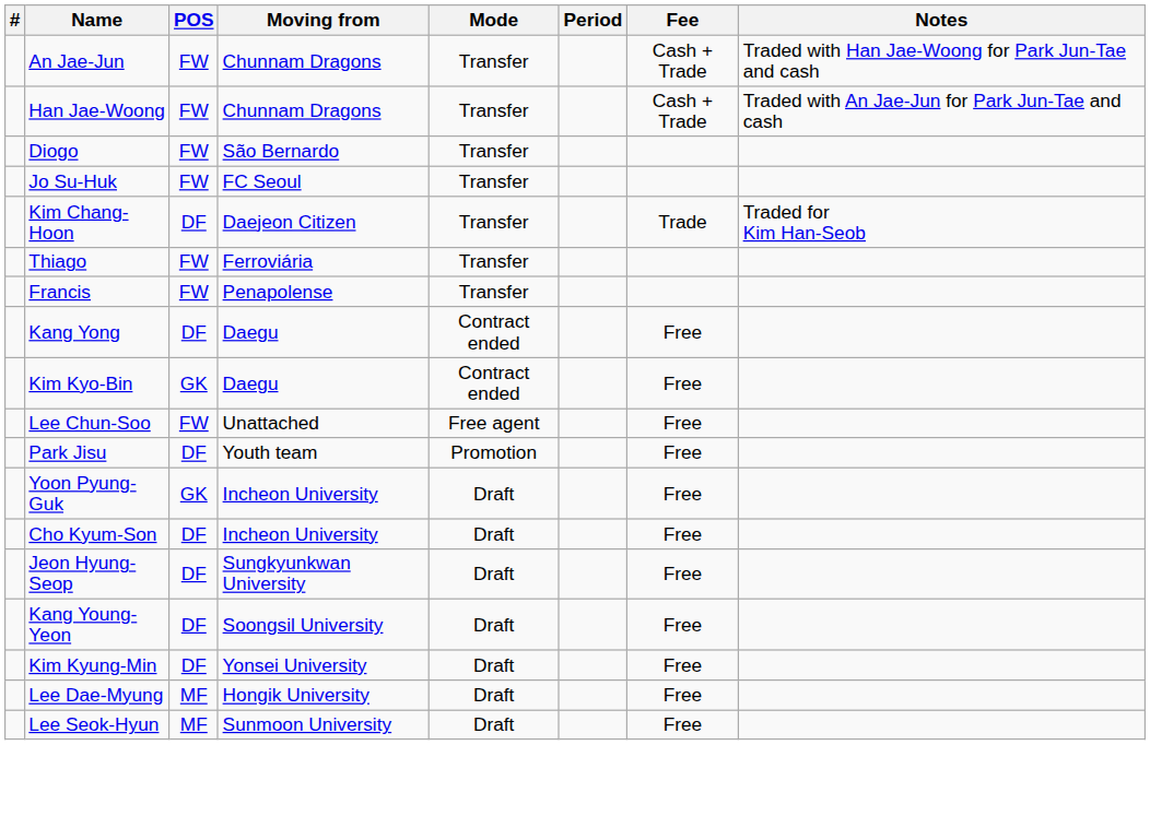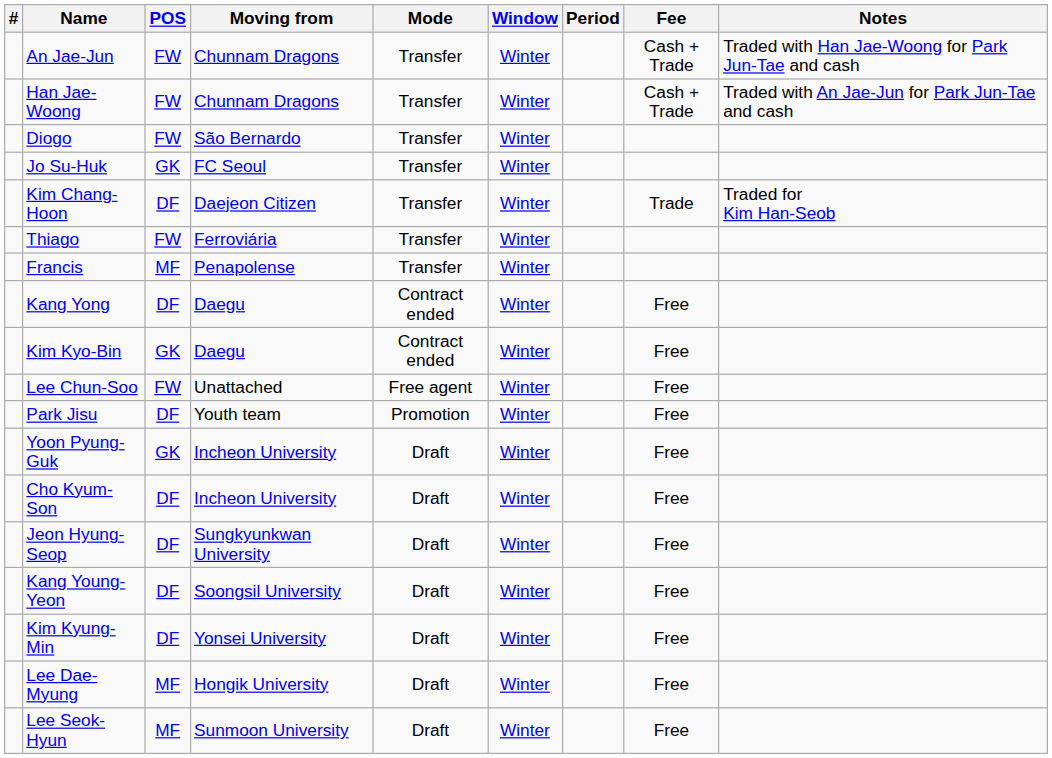 <table class="wikitable sortable" style="text-align: center; font-size:90%;">
 <tr>
 <th>#</th>
 <th>Name</th>
 <th><a href='#'>POS</a></th>
 <th>Moving from</th>
 <th>Mode</th>
+<th><a href='#'>Window</a></th>
 <th>Period</th>
 <th>Fee</th>
 <th>Notes</th>
 </tr>
 <tr>
 <td></td>
 <td align=left> <a href='#'>An Jae-Jun</a></td>
 <td><a href='#'>FW</a></td>
 <td align=left> <a href='#'>Chunnam Dragons</a></td>
 <td>Transfer</td>
+<td><a href='#'>Winter</a></td>
 <td></td>
 <td>Cash + Trade</td>
 <td align=left>Traded with <a href='#'>Han Jae-Woong</a> for <a href='#'>Park Jun-Tae</a> and cash</td>
 </tr>
 <tr>
 <td></td>
 <td align=left> <a href='#'>Han Jae-Woong</a></td>
 <td><a href='#'>FW</a></td>
 <td align=left> <a href='#'>Chunnam Dragons</a></td>
 <td>Transfer</td>
+<td><a href='#'>Winter</a></td>
 <td></td>
 <td>Cash + Trade</td>
 <td align=left>Traded with <a href='#'>An Jae-Jun</a> for <a href='#'>Park Jun-Tae</a> and cash</td>
 </tr>
 <tr>
 <td></td>
 <td align=left> <a href='#'>Diogo</a></td>
 <td><a href='#'>FW</a></td>
 <td align=left> <a href='#'>São Bernardo</a></td>
 <td>Transfer</td>
+<td><a href='#'>Winter</a></td>
 <td></td>
 <td></td>
 <td></td>
 </tr>
 <tr>
 <td></td>
 <td align=left> <a href='#'>Jo Su-Huk</a></td>
-<td><a href='#'>FW</a></td>
+<td><a href='#'>GK</a></td>
 <td align=left> <a href='#'>FC Seoul</a></td>
 <td>Transfer</td>
+<td><a href='#'>Winter</a></td>
 <td></td>
 <td></td>
 <td></td>
 </tr>
 <tr>
 <td></td>
 <td align=left> <a href='#'>Kim Chang-Hoon</a></td>
 <td><a href='#'>DF</a></td>
 <td align=left> <a href='#'>Daejeon Citizen</a></td>
 <td>Transfer</td>
+<td><a href='#'>Winter</a></td>
 <td></td>
 <td>Trade</td>
 <td align=left>Traded for <br><a href='#'>Kim Han-Seob</a></td>
 </tr>
 <tr>
 <td></td>
 <td align=left> <a href='#'>Thiago</a></td>
 <td><a href='#'>FW</a></td>
 <td align=left> <a href='#'>Ferroviária</a></td>
 <td>Transfer</td>
+<td><a href='#'>Winter</a></td>
 <td></td>
 <td></td>
 <td></td>
 </tr>
 <tr>
 <td></td>
 <td align=left> <a href='#'>Francis</a></td>
-<td><a href='#'>FW</a></td>
+<td><a href='#'>MF</a></td>
 <td align=left> <a href='#'>Penapolense</a></td>
 <td>Transfer</td>
+<td><a href='#'>Winter</a></td>
 <td></td>
 <td></td>
 <td></td>
 </tr>
 <tr>
 <td></td>
 <td align=left> <a href='#'>Kang Yong</a></td>
 <td><a href='#'>DF</a></td>
 <td align=left> <a href='#'>Daegu</a></td>
 <td>Contract ended</td>
+<td><a href='#'>Winter</a></td>
 <td></td>
 <td>Free</td>
 <td></td>
 </tr>
 <tr>
 <td></td>
 <td align=left> <a href='#'>Kim Kyo-Bin</a></td>
 <td><a href='#'>GK</a></td>
 <td align=left> <a href='#'>Daegu</a></td>
 <td>Contract ended</td>
+<td><a href='#'>Winter</a></td>
 <td></td>
 <td>Free</td>
 <td></td>
 </tr>
 <tr>
 <td></td>
 <td align=left> <a href='#'>Lee Chun-Soo</a></td>
 <td><a href='#'>FW</a></td>
 <td align=left>Unattached</td>
 <td>Free agent</td>
+<td><a href='#'>Winter</a></td>
 <td></td>
 <td>Free</td>
 <td></td>
 </tr>
 <tr>
 <td></td>
 <td align=left> <a href='#'>Park Jisu</a></td>
 <td><a href='#'>DF</a></td>
 <td align=left>Youth team</td>
 <td>Promotion</td>
+<td><a href='#'>Winter</a></td>
 <td></td>
 <td>Free</td>
 <td></td>
 </tr>
 <tr>
 <td></td>
 <td align=left> <a href='#'>Yoon Pyung-Guk</a></td>
 <td><a href='#'>GK</a></td>
 <td align=left> <a href='#'>Incheon University</a></td>
 <td>Draft</td>
+<td><a href='#'>Winter</a></td>
 <td></td>
 <td>Free</td>
 <td></td>
 </tr>
 <tr>
 <td></td>
 <td align=left> <a href='#'>Cho Kyum-Son</a></td>
 <td><a href='#'>DF</a></td>
 <td align=left> <a href='#'>Incheon University</a></td>
 <td>Draft</td>
+<td><a href='#'>Winter</a></td>
 <td></td>
 <td>Free</td>
 <td></td>
 </tr>
 <tr>
 <td></td>
 <td align=left> <a href='#'>Jeon Hyung-Seop</a></td>
 <td><a href='#'>DF</a></td>
 <td align=left> <a href='#'>Sungkyunkwan University</a></td>
 <td>Draft</td>
+<td><a href='#'>Winter</a></td>
 <td></td>
 <td>Free</td>
 <td></td>
 </tr>
 <tr>
 <td></td>
 <td align=left> <a href='#'>Kang Young-Yeon</a></td>
 <td><a href='#'>DF</a></td>
 <td align=left> <a href='#'>Soongsil University</a></td>
 <td>Draft</td>
+<td><a href='#'>Winter</a></td>
 <td></td>
 <td>Free</td>
 <td></td>
 </tr>
 <tr>
 <td></td>
 <td align=left> <a href='#'>Kim Kyung-Min</a></td>
 <td><a href='#'>DF</a></td>
 <td align=left> <a href='#'>Yonsei University</a></td>
 <td>Draft</td>
+<td><a href='#'>Winter</a></td>
 <td></td>
 <td>Free</td>
 <td></td>
 </tr>
 <tr>
 <td></td>
 <td align=left> <a href='#'>Lee Dae-Myung</a></td>
 <td><a href='#'>MF</a></td>
 <td align=left> <a href='#'>Hongik University</a></td>
 <td>Draft</td>
+<td><a href='#'>Winter</a></td>
 <td></td>
 <td>Free</td>
 <td></td>
 </tr>
 <tr>
 <td></td>
 <td align=left> <a href='#'>Lee Seok-Hyun</a></td>
 <td><a href='#'>MF</a></td>
 <td align=left> <a href='#'>Sunmoon University</a></td>
 <td>Draft</td>
+<td><a href='#'>Winter</a></td>
 <td></td>
 <td>Free</td>
 <td></td>
 </tr>
 </table>
